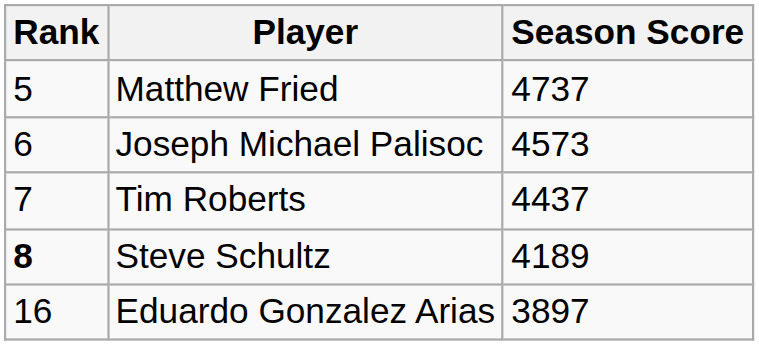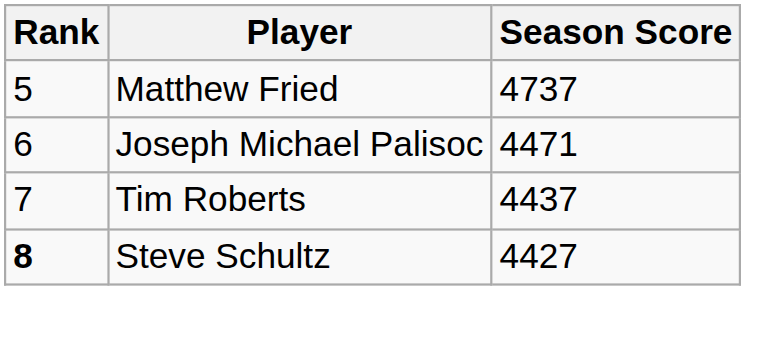 <table class="wikitable mw-collapsible mw-collapsed">
 <tr>
 <th>Rank</th>
 <th>Player</th>
 <th>Season Score</th>
 </tr>
 <tr>
 <td>5</td>
 <td> Matthew Fried</td>
 <td>4737</td>
 </tr>
 <tr>
 <td>6</td>
 <td> Joseph Michael Palisoc</td>
-<td>4573</td>
+<td>4471</td>
 </tr>
 <tr>
 <td>7</td>
 <td> Tim Roberts</td>
 <td>4437</td>
 </tr>
 <tr>
 <td><strong>8</strong></td>
 <td> Steve Schultz</td>
-<td>4189</td>
-</tr>
-<tr>
-<td>16</td>
-<td> Eduardo Gonzalez Arias</td>
-<td>3897</td>
+<td>4427</td>
 </tr>
 </table>
